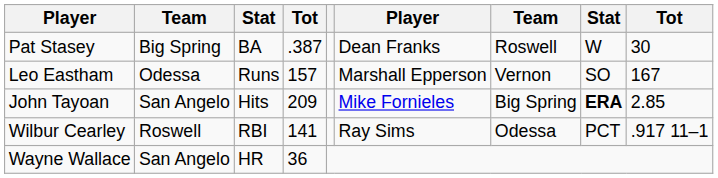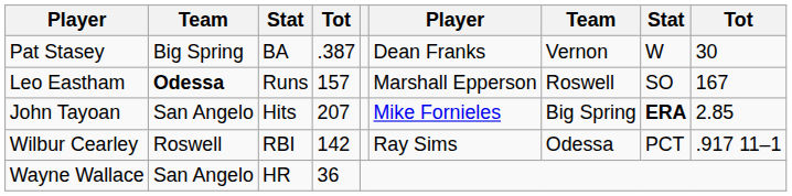 <table class="wikitable">
 <tr>
 <th>Player</th>
 <th>Team</th>
 <th>Stat</th>
 <th>Tot</th>
 <th></th>
 <th>Player</th>
 <th>Team</th>
 <th>Stat</th>
 <th>Tot</th>
 </tr>
 <tr>
 <td>Pat Stasey</td>
 <td>Big Spring</td>
 <td>BA</td>
 <td>.387</td>
 <td></td>
 <td>Dean Franks</td>
-<td>Roswell</td>
+<td>Vernon</td>
 <td>W</td>
 <td>30</td>
 </tr>
 <tr>
 <td>Leo Eastham</td>
-<td>Odessa</td>
+<td><strong>Odessa</strong></td>
 <td>Runs</td>
 <td>157</td>
 <td></td>
 <td>Marshall Epperson</td>
-<td>Vernon</td>
+<td>Roswell</td>
 <td>SO</td>
 <td>167</td>
 </tr>
 <tr>
 <td>John Tayoan</td>
 <td>San Angelo</td>
 <td>Hits</td>
-<td>209</td>
+<td>207</td>
 <td></td>
 <td><a href='#'>Mike Fornieles</a></td>
 <td>Big Spring</td>
 <td><strong>ERA</strong></td>
 <td>2.85</td>
 </tr>
 <tr>
 <td>Wilbur Cearley</td>
 <td>Roswell</td>
 <td>RBI</td>
-<td>141</td>
+<td>142</td>
 <td></td>
 <td>Ray Sims</td>
 <td>Odessa</td>
 <td>PCT</td>
 <td>.917 11–1</td>
 </tr>
 <tr>
 <td>Wayne Wallace</td>
 <td>San Angelo</td>
 <td>HR</td>
 <td>36</td>
 </tr>
 </table>
